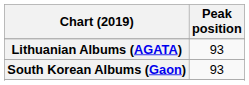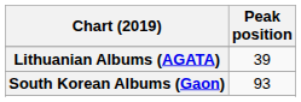 <table class="wikitable sortable plainrowheaders" style="text-align:center">
 <tr>
 <th scope="col">Chart (2019)</th>
 <th scope="col">Peak<br>position</th>
 </tr>
 <tr>
 </tr>
 <tr>
 </tr>
 <tr>
 </tr>
 <tr>
 </tr>
 <tr>
 </tr>
 <tr>
 </tr>
 <tr>
 </tr>
 <tr>
 </tr>
 <tr>
 <th scope="row">Lithuanian Albums (<a href='#'>AGATA</a>)</th>
-<td>93</td>
+<td>39</td>
 </tr>
 <tr>
 </tr>
 <tr>
 </tr>
 <tr>
 </tr>
 <tr>
 </tr>
 <tr>
 <th scope="row">South Korean Albums (<a href='#'>Gaon</a>)</th>
 <td>93</td>
 </tr>
 <tr>
 </tr>
 <tr>
 </tr>
 <tr>
 </tr>
 <tr>
 </tr>
 </table>
